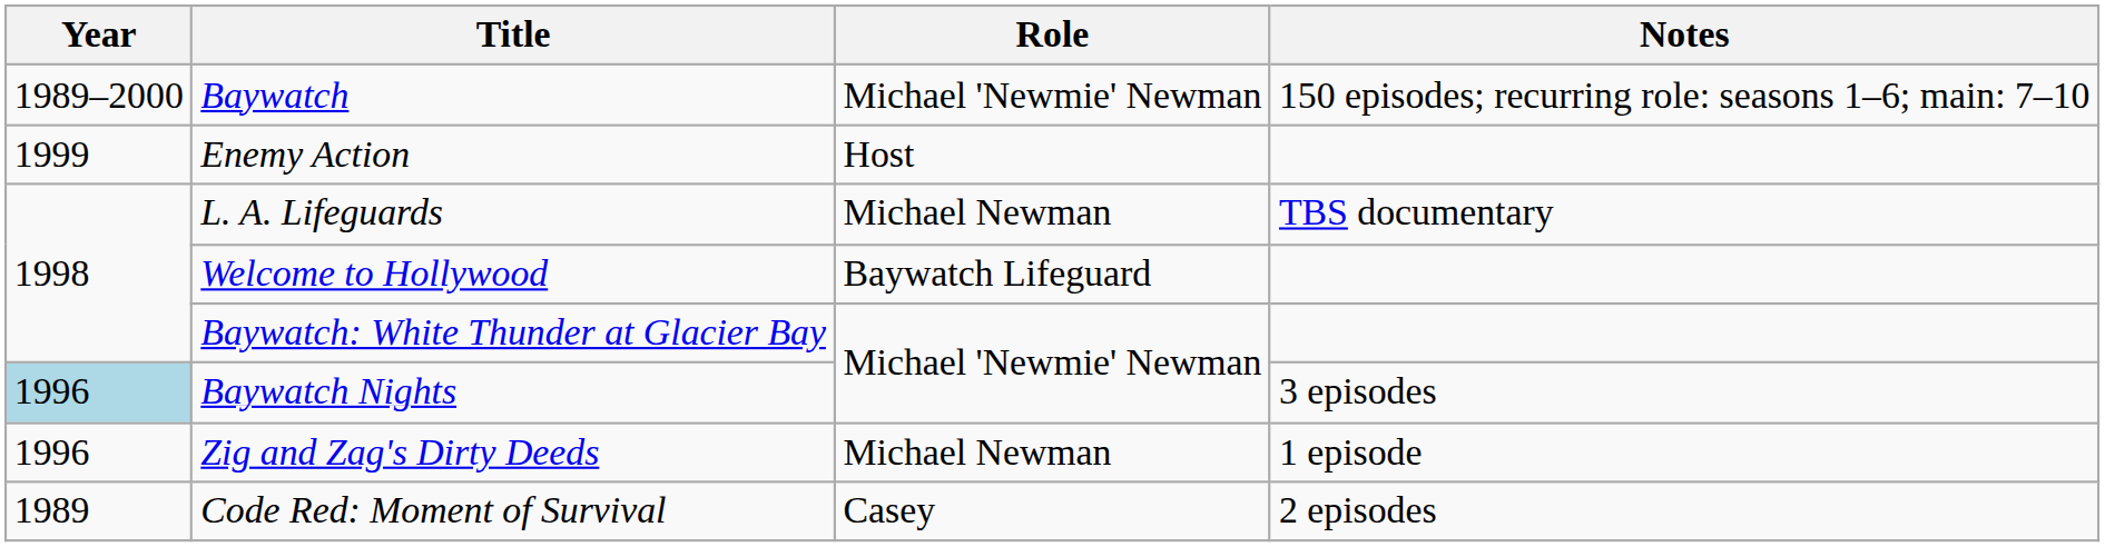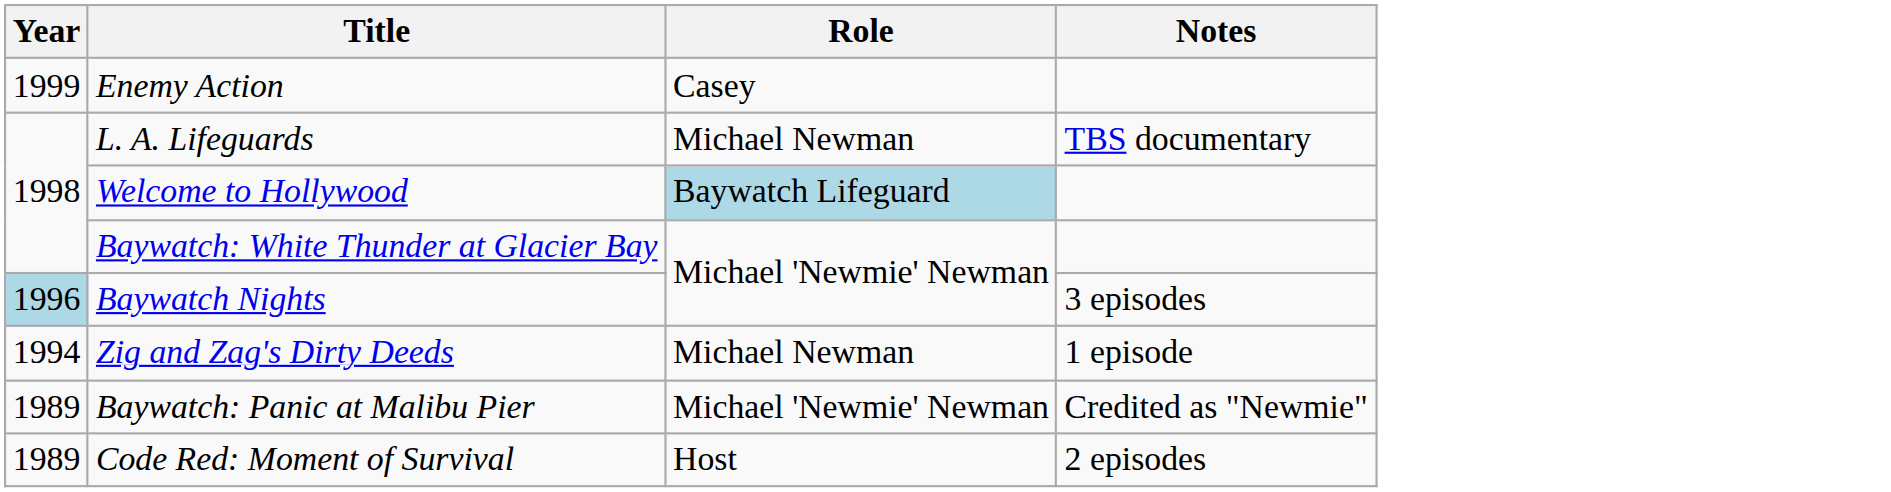 <table class="wikitable sortable">
 <tr>
 <th>Year</th>
 <th>Title</th>
 <th>Role</th>
 <th class="unsortable">Notes</th>
 </tr>
 <tr>
-<td>1989–2000</td>
-<td><em><a href='#'>Baywatch</a></em></td>
-<td>Michael 'Newmie' Newman</td>
-<td>150 episodes; recurring role: seasons 1–6; main: 7–10</td>
-</tr>
-<tr>
 <td>1999</td>
 <td><em>Enemy Action</em></td>
-<td>Host</td>
+<td>Casey</td>
 <td></td>
 </tr>
 <tr>
 <td rowspan=3>1998</td>
 <td><em>L. A. Lifeguards</em></td>
 <td>Michael Newman</td>
 <td><a href='#'>TBS</a> documentary</td>
 </tr>
 <tr>
 <td><em><a href='#'>Welcome to Hollywood</a></em></td>
-<td>Baywatch Lifeguard</td>
+<td style="background: lightblue;">Baywatch Lifeguard</td>
 <td></td>
 </tr>
 <tr>
 <td><em><a href='#'>Baywatch: White Thunder at Glacier Bay</a></em></td>
 <td rowspan=2>Michael 'Newmie' Newman</td>
 <td></td>
 </tr>
 <tr>
 <td style="background: lightblue;">1996</td>
 <td><em><a href='#'>Baywatch Nights</a></em></td>
 <td>3 episodes</td>
 </tr>
 <tr>
-<td>1996</td>
+<td>1994</td>
 <td><em><a href='#'>Zig and Zag's Dirty Deeds</a></em></td>
 <td>Michael Newman</td>
 <td>1 episode</td>
 </tr>
 <tr>
 <td>1989</td>
+<td><em>Baywatch: Panic at Malibu Pier</em></td>
+<td>Michael 'Newmie' Newman</td>
+<td>Credited as "Newmie"</td>
+</tr>
+<tr>
+<td>1989</td>
 <td><em>Code Red: Moment of Survival</em></td>
-<td>Casey</td>
+<td>Host</td>
 <td>2 episodes</td>
 </tr>
 </table>
